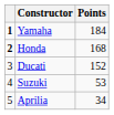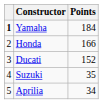 <table class="wikitable" style="font-size: 95%;">
 <tr>
 <th></th>
 <th>Constructor</th>
 <th>Points</th>
 </tr>
 <tr>
 <td align=center><strong>1</strong></td>
 <td> <a href='#'>Yamaha</a></td>
 <td align=right>184</td>
 </tr>
 <tr>
-<td align=center><strong>2</strong></td>
+<td align=center>2</td>
 <td> <a href='#'>Honda</a></td>
-<td align=right>168</td>
+<td align=right>166</td>
 </tr>
 <tr>
 <td align=center>3</td>
 <td> <a href='#'>Ducati</a></td>
 <td align=right>152</td>
 </tr>
 <tr>
 <td align=center>4</td>
 <td> <a href='#'>Suzuki</a></td>
-<td align=right>53</td>
+<td align=right>35</td>
 </tr>
 <tr>
 <td align=center>5</td>
 <td> <a href='#'>Aprilia</a></td>
 <td align=right>34</td>
 </tr>
 </table>
